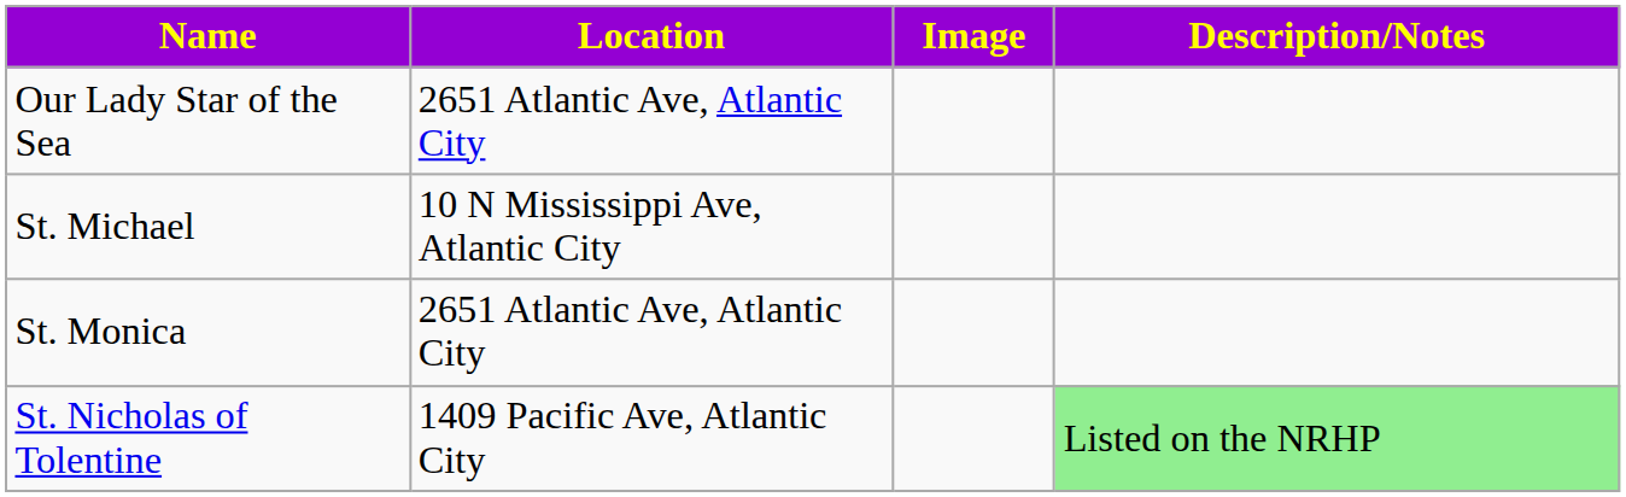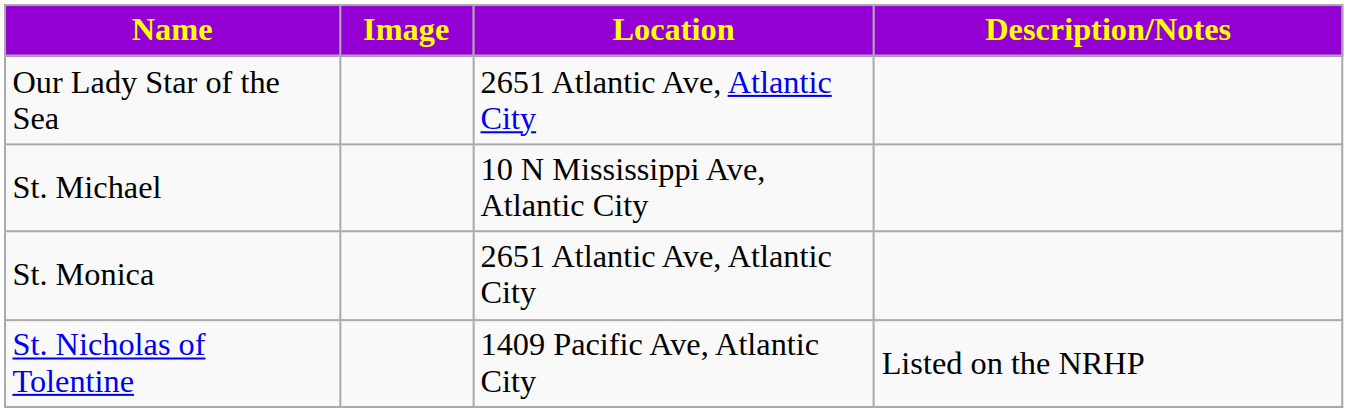 <table class="wikitable sortable" style="width:75%">
 <tr>
 <th style="background:darkviolet; color:yellow;" width="25%"><strong>Name</strong></th>
+<th style="background:darkviolet; color:yellow;" width="10%"><strong>Image</strong></th>
 <th style="background:darkviolet; color:yellow;" width="30%"><strong>Location</strong></th>
-<th style="background:darkviolet; color:yellow;" width="10%"><strong>Image</strong></th>
 <th style="background:darkviolet; color:yellow;" width="35%"><strong>Description/Notes</strong></th>
 </tr>
 <tr>
 <td>Our Lady Star of the Sea</td>
+<td></td>
 <td>2651 Atlantic Ave, <a href='#'>Atlantic City</a></td>
-<td></td>
 <td></td>
 </tr>
 <tr>
 <td>St. Michael</td>
+<td></td>
 <td>10 N Mississippi Ave, Atlantic City</td>
-<td></td>
 <td></td>
 </tr>
 <tr>
 <td>St. Monica</td>
+<td></td>
 <td>2651 Atlantic Ave, Atlantic City</td>
-<td></td>
 <td></td>
 </tr>
 <tr>
 <td><a href='#'>St. Nicholas of Tolentine</a></td>
+<td></td>
 <td>1409 Pacific Ave, Atlantic City</td>
-<td></td>
-<td style="background: lightgreen;">Listed on the NRHP</td>
+<td>Listed on the NRHP</td>
 </tr>
 </table>
